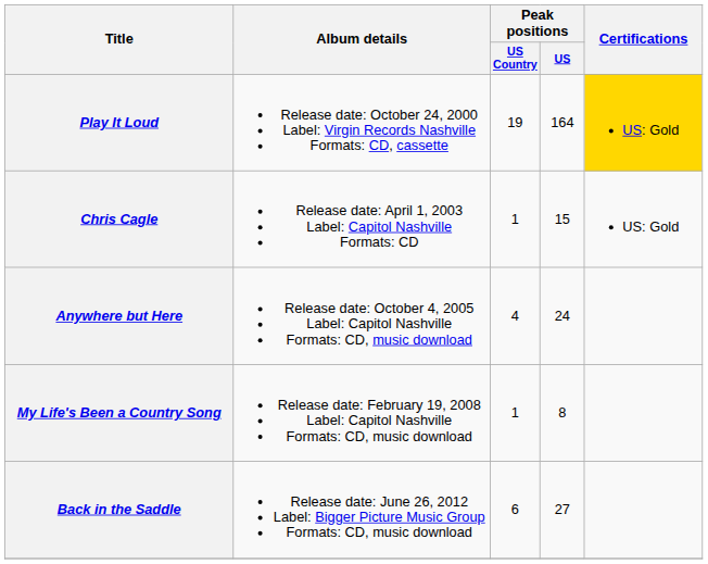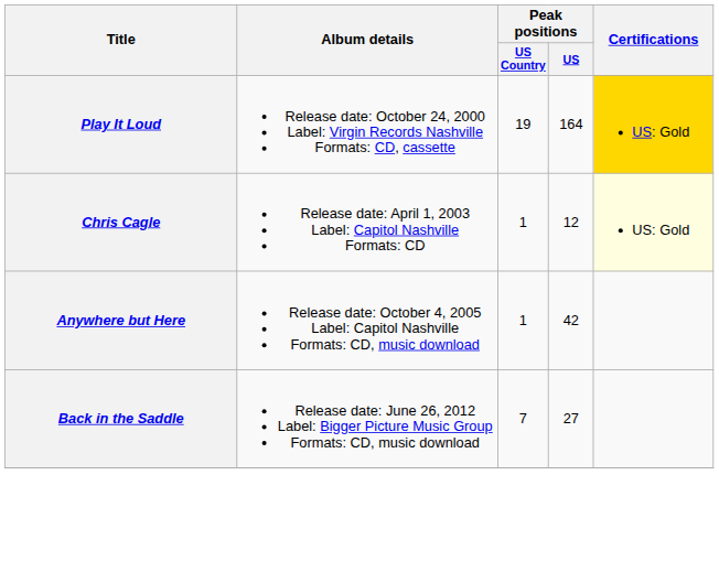 <table class="wikitable plainrowheaders" style="text-align:center;">
 <tr>
 <th rowspan="2" style="width:16em;">Title</th>
 <th rowspan="2" style="width:18em;">Album details</th>
 <th colspan="2">Peak positions</th>
 <th rowspan="2" style="width:8em;"><a href='#'>Certifications</a></th>
 </tr>
 <tr style="font-size:smaller;">
 <th width="45"><a href='#'>US Country</a><br></th>
 <th width="45"><a href='#'>US</a><br></th>
 </tr>
 <tr>
 <th scope="row"><em><a href='#'>Play It Loud</a></em></th>
 <td><br><ul><li>Release date: October 24, 2000</li><li>Label: <a href='#'>Virgin Records Nashville</a></li><li>Formats: <a href='#'>CD</a>, <a href='#'>cassette</a></li></ul></td>
 <td>19</td>
 <td>164</td>
 <td align="left" style="background: gold;"><br><ul><li><a href='#'>US</a>: Gold</li></ul></td>
 </tr>
 <tr>
 <th scope="row"><em><a href='#'>Chris Cagle</a></em></th>
 <td><br><ul><li>Release date: April 1, 2003</li><li>Label: <a href='#'>Capitol Nashville</a></li><li>Formats: CD</li></ul></td>
 <td>1</td>
-<td>15</td>
-<td align="left"><br><ul><li>US: Gold</li></ul></td>
+<td>12</td>
+<td align="left" style="background: lightyellow;"><br><ul><li>US: Gold</li></ul></td>
 </tr>
 <tr>
 <th scope="row"><em><a href='#'>Anywhere but Here</a></em></th>
 <td><br><ul><li>Release date: October 4, 2005</li><li>Label: Capitol Nashville</li><li>Formats: CD, <a href='#'>music download</a></li></ul></td>
-<td>4</td>
-<td>24</td>
-<td></td>
-</tr>
-<tr>
-<th scope="row"><em><a href='#'>My Life's Been a Country Song</a></em></th>
-<td><br><ul><li>Release date: February 19, 2008</li><li>Label: Capitol Nashville</li><li>Formats: CD, music download</li></ul></td>
 <td>1</td>
-<td>8</td>
+<td>42</td>
 <td></td>
 </tr>
 <tr>
 <th scope="row"><em><a href='#'>Back in the Saddle</a></em></th>
 <td><br><ul><li>Release date: June 26, 2012</li><li>Label: <a href='#'>Bigger Picture Music Group</a></li><li>Formats: CD, music download</li></ul></td>
-<td>6</td>
+<td>7</td>
 <td>27</td>
 <td></td>
 </tr>
 <tr>
 </tr>
 </table>
